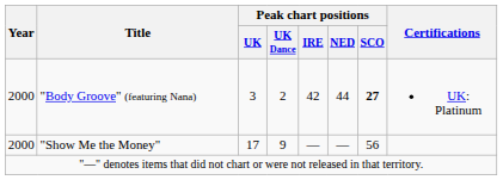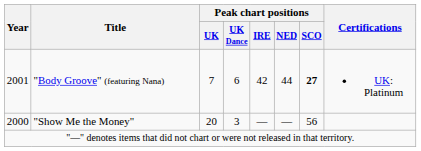 <table class="wikitable" style="text-align:center;">
 <tr>
 <th rowspan="2" style="width:2em;">Year</th>
 <th rowspan="2" style="width:15em;">Title</th>
 <th colspan="5">Peak chart positions</th>
 <th rowspan="2" style="width:8em;"><a href='#'>Certifications</a></th>
 </tr>
 <tr>
 <th style="width:2em;font-size:90%;"><a href='#'>UK</a><br></th>
 <th style="width:2em;font-size:90%;"><a href='#'>UK<br><small>Dance</small></a><br></th>
 <th style="width:2em;font-size:90%;"><a href='#'>IRE</a><br></th>
 <th style="width:2em;font-size:90%;"><a href='#'>NED</a><br></th>
 <th style="width:2em;font-size:90%;"><a href='#'>SCO</a><br></th>
 </tr>
 <tr>
-<td>2000</td>
+<td>2001</td>
 <td style="text-align:left;">"<a href='#'>Body Groove</a>" <small>(featuring Nana)</small></td>
-<td>3</td>
-<td>2</td>
+<td>7</td>
+<td>6</td>
 <td>42</td>
 <td>44</td>
 <td><strong>27</strong></td>
 <td><br><ul><li><a href='#'>UK</a>: Platinum</li></ul></td>
 </tr>
 <tr>
 <td>2000</td>
 <td style="text-align:left;">"Show Me the Money"</td>
-<td>17</td>
-<td>9</td>
+<td>20</td>
+<td>3</td>
 <td>—</td>
 <td>—</td>
 <td>56</td>
 <td></td>
 </tr>
 <tr>
 <td colspan="15" style="font-size:90%">"—" denotes items that did not chart or were not released in that territory.</td>
 </tr>
 </table>
